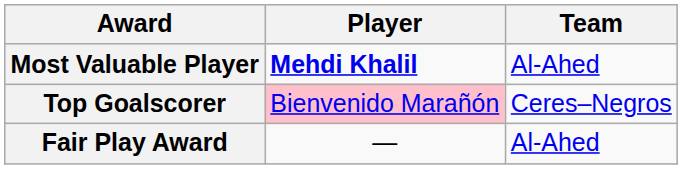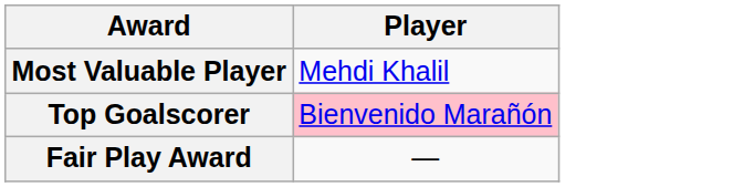 <table class="wikitable" style="text-align:center">
 <tr>
 <th>Award</th>
 <th>Player</th>
-<th>Team</th>
 </tr>
 <tr>
 <th>Most Valuable Player</th>
-<td align="left"><strong> <a href='#'>Mehdi Khalil</a></strong></td>
-<td align="left"> <a href='#'>Al-Ahed</a></td>
+<td align="left"> <a href='#'>Mehdi Khalil</a></td>
 </tr>
 <tr>
 <th>Top Goalscorer</th>
 <td align="left" style="background: pink;"> <a href='#'>Bienvenido Marañón</a></td>
-<td align="left"> <a href='#'>Ceres–Negros</a></td>
 </tr>
 <tr>
 <th>Fair Play Award</th>
 <td>—</td>
-<td align="left"> <a href='#'>Al-Ahed</a></td>
 </tr>
 </table>
